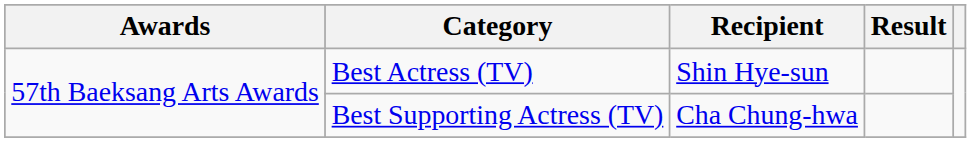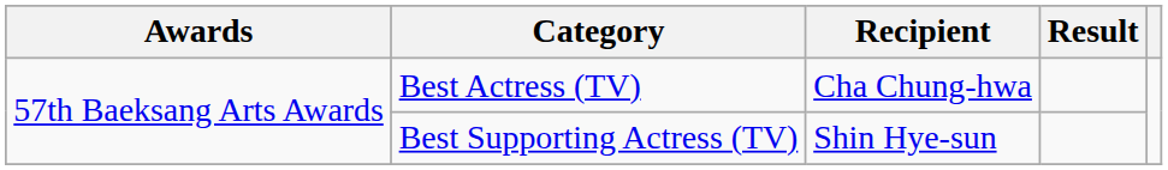 <table class="wikitable">
 <tr>
 <th>Awards</th>
 <th scope="col">Category</th>
 <th>Recipient</th>
 <th scope="col">Result</th>
 <th scope="col" class="unsortable"></th>
 </tr>
 <tr>
 <td rowspan="2"><a href='#'>57th Baeksang Arts Awards</a></td>
 <td><a href='#'>Best Actress (TV)</a></td>
-<td><a href='#'>Shin Hye-sun</a></td>
+<td><a href='#'>Cha Chung-hwa</a></td>
 <td></td>
 <td rowspan="2"></td>
 </tr>
 <tr>
 <td><a href='#'>Best Supporting Actress (TV)</a></td>
-<td><a href='#'>Cha Chung-hwa</a></td>
+<td><a href='#'>Shin Hye-sun</a></td>
 <td></td>
 </tr>
 </table>
